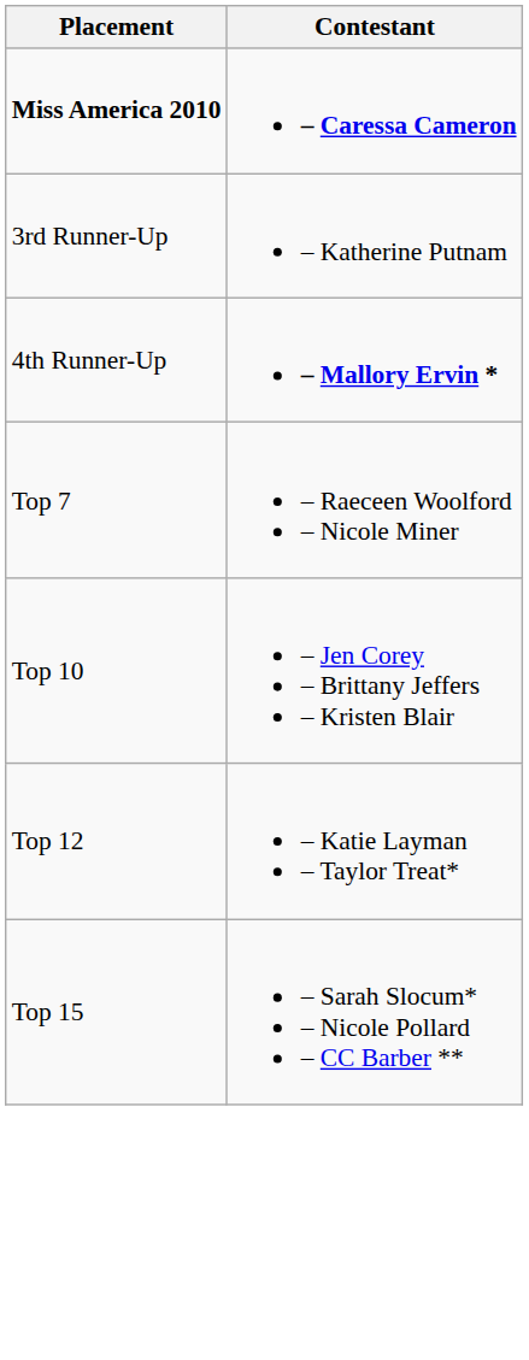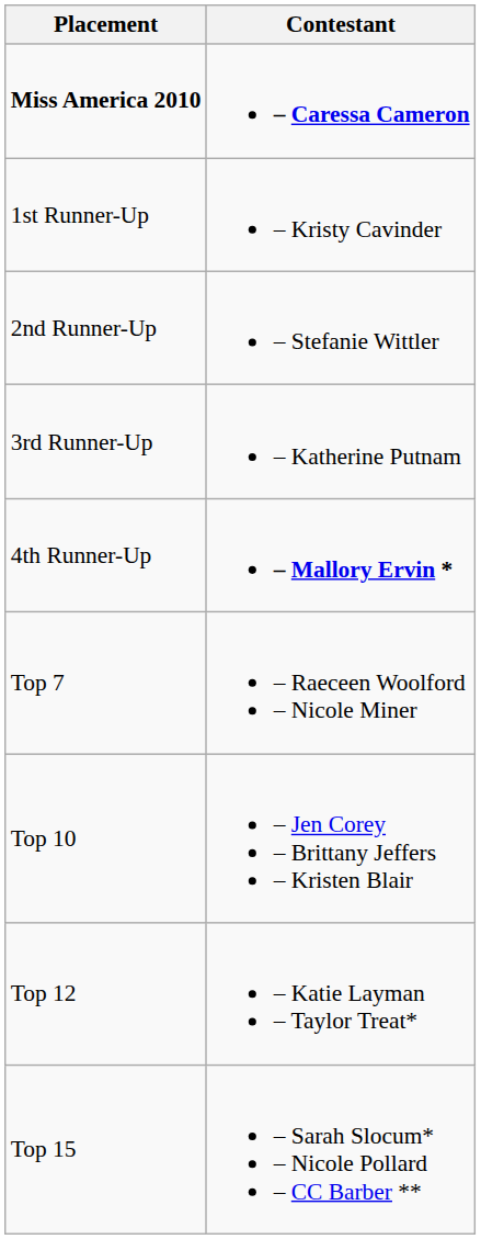 <table class="wikitable sortable" style="font-size: 95%;">
 <tr>
 <th>Placement</th>
 <th>Contestant</th>
 </tr>
 <tr>
 <td><strong>Miss America 2010</strong></td>
 <td><br><ul><li><strong> – <a href='#'>Caressa Cameron</a></strong></li></ul></td>
+</tr>
+<tr>
+<td>1st Runner-Up</td>
+<td><br><ul><li> – Kristy Cavinder</li></ul></td>
+</tr>
+<tr>
+<td>2nd Runner-Up</td>
+<td><br><ul><li> – Stefanie Wittler</li></ul></td>
 </tr>
 <tr>
 <td>3rd Runner-Up</td>
 <td><br><ul><li> – Katherine Putnam</li></ul></td>
 </tr>
 <tr>
 <td>4th Runner-Up</td>
 <td><strong><br><ul><li> – <a href='#'>Mallory Ervin</a> *</li></ul></strong></td>
 </tr>
 <tr>
 <td>Top 7</td>
 <td><br><ul><li> – Raeceen Woolford</li><li> – Nicole Miner</li></ul></td>
 </tr>
 <tr>
 <td>Top 10</td>
 <td><br><ul><li> – <a href='#'>Jen Corey</a></li><li> – Brittany Jeffers</li><li> – Kristen Blair</li></ul></td>
 </tr>
 <tr>
 <td>Top 12</td>
 <td><br><ul><li> – Katie Layman</li><li> – Taylor Treat*</li></ul></td>
 </tr>
 <tr>
 <td>Top 15</td>
 <td><br><ul><li> – Sarah Slocum*</li><li> – Nicole Pollard</li><li> – <a href='#'>CC Barber</a> **</li></ul></td>
 </tr>
 </table>
